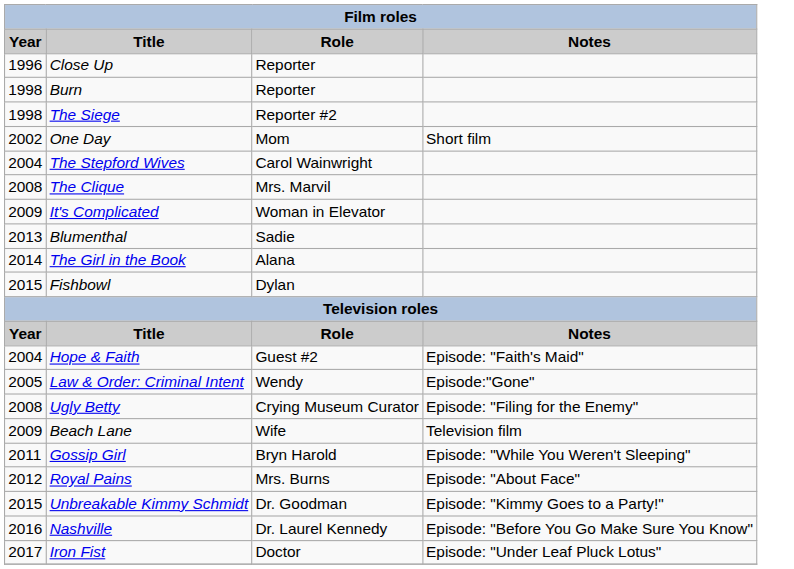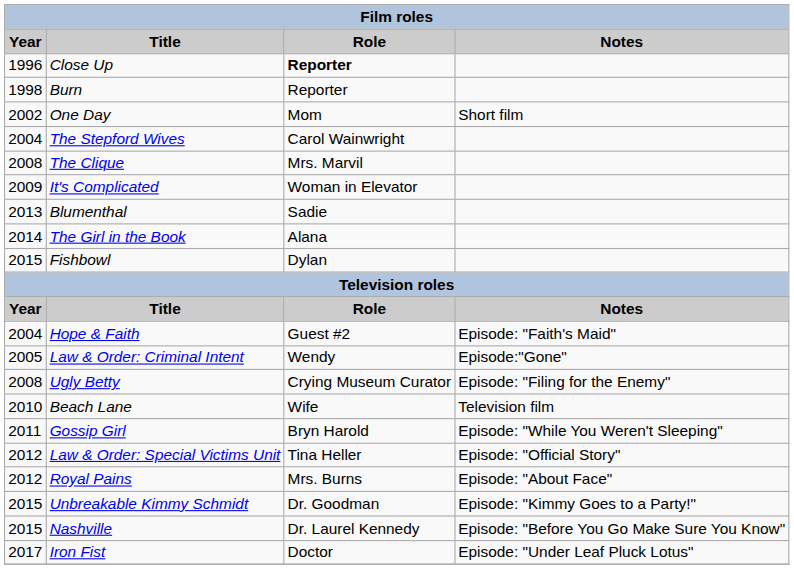 <table class="wikitable" style="font-size:90%">
 <tr>
 <th colspan="4" style="background:#B0C4DE;">Film roles</th>
 </tr>
 <tr style="text-align:center;">
 <th style="background:#ccc;">Year</th>
 <th style="background:#ccc;">Title</th>
 <th style="background:#ccc;">Role</th>
 <th style="background:#ccc;">Notes</th>
 </tr>
 <tr>
 <td>1996</td>
 <td><em>Close Up</em></td>
-<td>Reporter</td>
+<td><strong>Reporter</strong></td>
 <td></td>
 </tr>
 <tr>
 <td>1998</td>
 <td><em>Burn</em></td>
 <td>Reporter</td>
-<td></td>
-</tr>
-<tr>
-<td>1998</td>
-<td><em><a href='#'>The Siege</a></em></td>
-<td>Reporter #2</td>
 <td></td>
 </tr>
 <tr>
 <td>2002</td>
 <td><em>One Day</em></td>
 <td>Mom</td>
 <td>Short film</td>
 </tr>
 <tr>
 <td>2004</td>
 <td><em><a href='#'>The Stepford Wives</a></em></td>
 <td>Carol Wainwright</td>
 <td></td>
 </tr>
 <tr>
 <td>2008</td>
 <td><em><a href='#'>The Clique</a></em></td>
 <td>Mrs. Marvil</td>
 <td></td>
 </tr>
 <tr>
 <td>2009</td>
 <td><em><a href='#'>It's Complicated</a></em></td>
 <td>Woman in Elevator</td>
 <td></td>
 </tr>
 <tr>
 <td>2013</td>
 <td><em>Blumenthal</em></td>
 <td>Sadie</td>
 <td></td>
 </tr>
 <tr>
 <td>2014</td>
 <td><em><a href='#'>The Girl in the Book</a></em></td>
 <td>Alana</td>
 <td></td>
 </tr>
 <tr>
 <td>2015</td>
 <td><em>Fishbowl</em></td>
 <td>Dylan</td>
 <td></td>
 </tr>
 <tr>
 <th colspan="4" style="background:#B0C4DE;">Television roles</th>
 </tr>
 <tr style="text-align:center;">
 <th style="background:#ccc;">Year</th>
 <th style="background:#ccc;">Title</th>
 <th style="background:#ccc;">Role</th>
 <th style="background:#ccc;">Notes</th>
 </tr>
 <tr>
 <td>2004</td>
 <td><em><a href='#'>Hope & Faith</a></em></td>
 <td>Guest #2</td>
 <td>Episode: "Faith's Maid"</td>
 </tr>
 <tr>
 <td>2005</td>
 <td><em><a href='#'>Law & Order: Criminal Intent</a></em></td>
 <td>Wendy</td>
 <td>Episode:"Gone"</td>
 </tr>
 <tr>
 <td>2008</td>
 <td><em><a href='#'>Ugly Betty</a></em></td>
 <td>Crying Museum Curator</td>
 <td>Episode: "Filing for the Enemy"</td>
 </tr>
 <tr>
-<td>2009</td>
+<td>2010</td>
 <td><em>Beach Lane</em></td>
 <td>Wife</td>
 <td>Television film</td>
 </tr>
 <tr>
 <td>2011</td>
 <td><em><a href='#'>Gossip Girl</a></em></td>
 <td>Bryn Harold</td>
 <td>Episode: "While You Weren't Sleeping"</td>
+</tr>
+<tr>
+<td>2012</td>
+<td><em><a href='#'>Law & Order: Special Victims Unit</a></em></td>
+<td>Tina Heller</td>
+<td>Episode: "Official Story"</td>
 </tr>
 <tr>
 <td>2012</td>
 <td><em><a href='#'>Royal Pains</a></em></td>
 <td>Mrs. Burns</td>
 <td>Episode: "About Face"</td>
 </tr>
 <tr>
 <td>2015</td>
 <td><em><a href='#'>Unbreakable Kimmy Schmidt</a></em></td>
 <td>Dr. Goodman</td>
 <td>Episode: "Kimmy Goes to a Party!"</td>
 </tr>
 <tr>
-<td>2016</td>
+<td>2015</td>
 <td><em><a href='#'>Nashville</a></em></td>
 <td>Dr. Laurel Kennedy</td>
 <td>Episode: "Before You Go Make Sure You Know"</td>
 </tr>
 <tr>
 <td>2017</td>
 <td><em><a href='#'>Iron Fist</a></em></td>
 <td>Doctor</td>
 <td>Episode: "Under Leaf Pluck Lotus"</td>
 </tr>
 <tr>
 </tr>
 </table>
